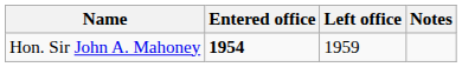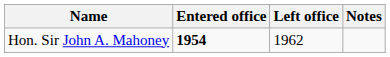 <table class="wikitable">
 <tr>
 <th>Name</th>
 <th>Entered office</th>
 <th>Left office</th>
 <th>Notes</th>
 </tr>
 <tr>
 <td>Hon. Sir <a href='#'>John A. Mahoney</a></td>
 <td><strong>1954</strong></td>
-<td>1959</td>
+<td>1962</td>
 <td></td>
 </tr>
 </table>
